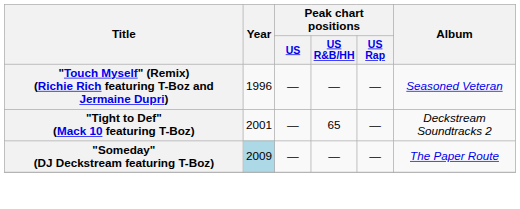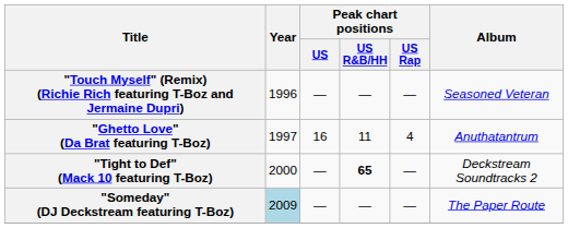 <table class="wikitable plainrowheaders" style="text-align:center;">
 <tr>
 <th scope="col" rowspan="2" style="width:20em;">Title</th>
 <th scope="col" rowspan="2" style="width:1em;">Year</th>
 <th scope="col" colspan="3">Peak chart positions</th>
 <th scope="col" rowspan="2" style="width:10em;">Album</th>
 </tr>
 <tr>
 <th scope="col" style="width:3em;font-size:90%;"><a href='#'>US</a><br></th>
 <th scope="col" style="width:3em;font-size:90%;"><a href='#'>US R&B/HH</a><br></th>
 <th scope="col" style="width:3em;font-size:90%;"><a href='#'>US<br>Rap</a><br></th>
 </tr>
 <tr>
 <th scope="row">"<a href='#'>Touch Myself</a>" (Remix)<br><span>(<a href='#'>Richie Rich</a> featuring T-Boz and <a href='#'>Jermaine Dupri</a>)</span></th>
 <td>1996</td>
 <td>—</td>
 <td>—</td>
 <td>—</td>
 <td><em><a href='#'>Seasoned Veteran</a></em></td>
 </tr>
 <tr>
+<th scope="row">"<a href='#'>Ghetto Love</a>"<br><span>(<a href='#'>Da Brat</a> featuring T-Boz)</span></th>
+<td>1997</td>
+<td>16</td>
+<td>11</td>
+<td>4</td>
+<td><em><a href='#'>Anuthatantrum</a></em></td>
+</tr>
+<tr>
 <th scope="row">"Tight to Def"<br><span>(<a href='#'>Mack 10</a> featuring T-Boz)</span></th>
-<td>2001</td>
+<td>2000</td>
 <td>—</td>
-<td>65</td>
+<td><strong>65</strong></td>
 <td>—</td>
 <td><em>Deckstream Soundtracks 2</em></td>
 </tr>
 <tr>
 <th scope="row">"Someday"<br><span>(DJ Deckstream featuring T-Boz)</span></th>
 <td style="background: lightblue;">2009</td>
 <td>—</td>
 <td>—</td>
 <td>—</td>
 <td><em><a href='#'>The Paper Route</a></em></td>
 </tr>
 <tr>
 </tr>
 </table>
